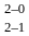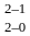 <table style="text-align:center">
 <tr>
 <th width=200></th>
 <th width=100></th>
 <th width=200></th>
 </tr>
 <tr>
 <td align=right></td>
-<td>2–0</td>
+<td>2–1</td>
 <td align=left></td>
 </tr>
 <tr>
 <td align=right></td>
-<td>2–1</td>
+<td>2–0</td>
 <td align=left></td>
 </tr>
 <tr>
 </tr>
 </table>
